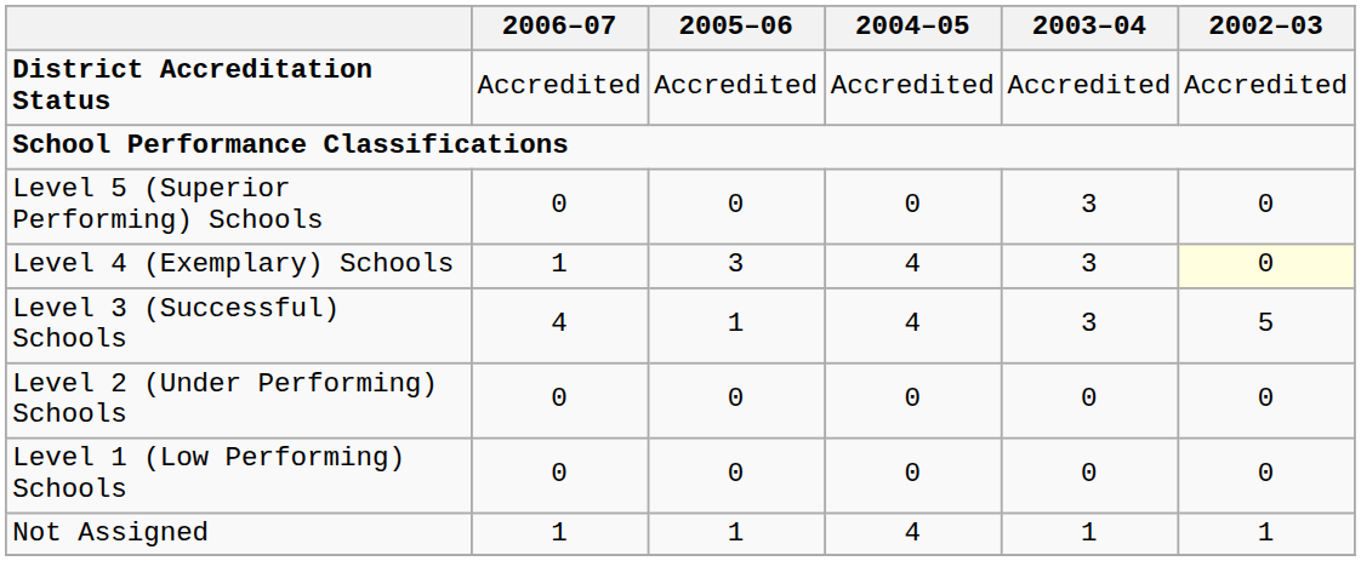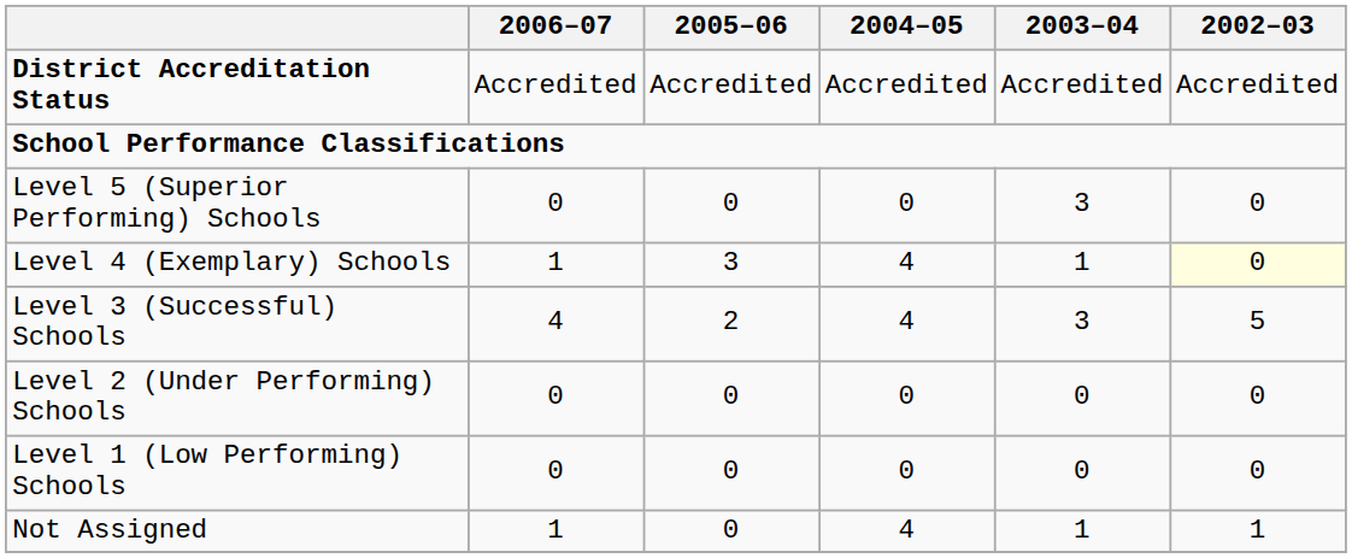 <table class="wikitable" style="font-size: 95%;">
 <tr>
 <th></th>
 <th>2006–07</th>
 <th>2005–06</th>
 <th>2004–05</th>
 <th>2003–04</th>
 <th>2002–03</th>
 </tr>
 <tr>
 <td align="left"><strong>District Accreditation Status</strong></td>
 <td align="center">Accredited</td>
 <td align="center">Accredited</td>
 <td align="center">Accredited</td>
 <td align="center">Accredited</td>
 <td align="center">Accredited</td>
 </tr>
 <tr>
 <td align="left" colspan="6"><strong>School Performance Classifications</strong></td>
 </tr>
 <tr>
 <td align="left">Level 5 (Superior Performing) Schools</td>
 <td align="center">0</td>
 <td align="center">0</td>
 <td align="center">0</td>
 <td align="center">3</td>
 <td align="center">0</td>
 </tr>
 <tr>
 <td align="left">Level 4 (Exemplary) Schools</td>
 <td align="center">1</td>
 <td align="center">3</td>
 <td align="center">4</td>
-<td align="center">3</td>
+<td align="center">1</td>
 <td align="center" style="background: lightyellow;">0</td>
 </tr>
 <tr>
 <td align="left">Level 3 (Successful) Schools</td>
 <td align="center">4</td>
-<td align="center">1</td>
+<td align="center">2</td>
 <td align="center">4</td>
 <td align="center">3</td>
 <td align="center">5</td>
 </tr>
 <tr>
 <td align="left">Level 2 (Under Performing) Schools</td>
 <td align="center">0</td>
 <td align="center">0</td>
 <td align="center">0</td>
 <td align="center">0</td>
 <td align="center">0</td>
 </tr>
 <tr>
 <td align="left">Level 1 (Low Performing) Schools</td>
 <td align="center">0</td>
 <td align="center">0</td>
 <td align="center">0</td>
 <td align="center">0</td>
 <td align="center">0</td>
 </tr>
 <tr>
 <td align="left">Not Assigned</td>
 <td align="center">1</td>
-<td align="center">1</td>
+<td align="center">0</td>
 <td align="center">4</td>
 <td align="center">1</td>
 <td align="center">1</td>
 </tr>
 <tr>
 </tr>
 </table>
